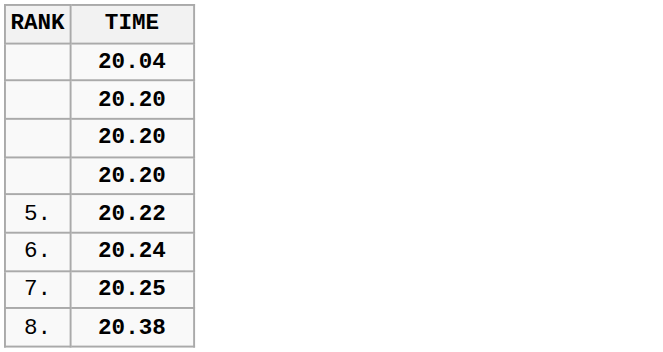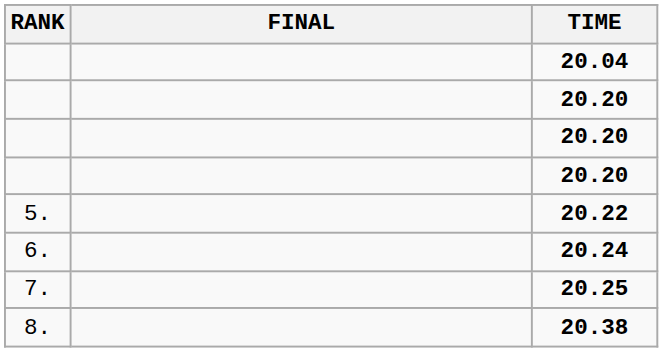 <table class="wikitable" style="border-collapse: collapse; font-size: 90%;">
 <tr>
 <th>RANK</th>
+<th style="width: 20em">FINAL</th>
 <th style="width: 5em">TIME</th>
 </tr>
 <tr>
 <td align="center"></td>
+<td></td>
 <td align="center"><strong>20.04</strong></td>
 </tr>
 <tr>
 <td align="center"></td>
+<td></td>
 <td align="center"><strong>20.20</strong></td>
 </tr>
 <tr>
 <td align="center"></td>
+<td></td>
 <td align="center"><strong>20.20</strong></td>
 </tr>
 <tr>
 <td align="center"></td>
+<td></td>
 <td align="center"><strong>20.20</strong></td>
 </tr>
 <tr>
 <td align="center">5.</td>
+<td></td>
 <td align="center"><strong>20.22</strong></td>
 </tr>
 <tr>
 <td align="center">6.</td>
+<td></td>
 <td align="center"><strong>20.24</strong></td>
 </tr>
 <tr>
 <td align="center">7.</td>
+<td></td>
 <td align="center"><strong>20.25</strong></td>
 </tr>
 <tr>
 <td align="center">8.</td>
+<td></td>
 <td align="center"><strong>20.38</strong></td>
 </tr>
 </table>
